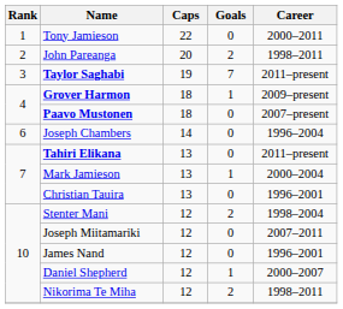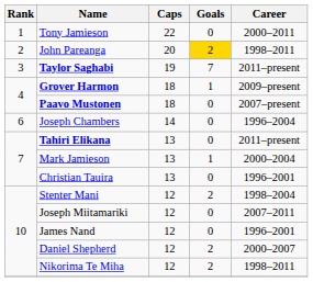 <table class="wikitable sortable" style="text-align: center;">
 <tr>
 <th width=25>Rank</th>
 <th width=150>Name</th>
 <th width=50>Caps</th>
 <th width=50>Goals</th>
 <th width=100>Career</th>
 </tr>
 <tr>
 <td>1</td>
 <td align=left><a href='#'>Tony Jamieson</a></td>
 <td>22</td>
 <td>0</td>
 <td>2000–2011</td>
 </tr>
 <tr>
 <td>2</td>
 <td align=left><a href='#'>John Pareanga</a></td>
 <td>20</td>
-<td>2</td>
+<td style="background: gold;">2</td>
 <td>1998–2011</td>
 </tr>
 <tr>
 <td>3</td>
 <td align=left><strong><a href='#'>Taylor Saghabi</a></strong></td>
 <td>19</td>
 <td>7</td>
 <td>2011–present</td>
 </tr>
 <tr>
 <td rowspan=2>4</td>
 <td align=left><strong><a href='#'>Grover Harmon</a></strong></td>
 <td>18</td>
 <td>1</td>
 <td>2009–present</td>
 </tr>
 <tr>
 <td align=left><strong><a href='#'>Paavo Mustonen</a></strong></td>
 <td>18</td>
 <td>0</td>
 <td>2007–present</td>
 </tr>
 <tr>
 <td>6</td>
 <td align=left><a href='#'>Joseph Chambers</a></td>
 <td>14</td>
 <td>0</td>
 <td>1996–2004</td>
 </tr>
 <tr>
 <td rowspan=3>7</td>
 <td align=left><strong><a href='#'>Tahiri Elikana</a></strong></td>
 <td>13</td>
 <td>0</td>
 <td>2011–present</td>
 </tr>
 <tr>
 <td align=left><a href='#'>Mark Jamieson</a></td>
 <td>13</td>
 <td>1</td>
 <td>2000–2004</td>
 </tr>
 <tr>
 <td align=left><a href='#'>Christian Tauira</a></td>
 <td>13</td>
 <td>0</td>
 <td>1996–2001</td>
 </tr>
 <tr>
 <td rowspan=5>10</td>
 <td align=left><a href='#'>Stenter Mani</a></td>
 <td>12</td>
 <td>2</td>
 <td>1998–2004</td>
 </tr>
 <tr>
 <td align=left>Joseph Miitamariki</td>
 <td>12</td>
 <td>0</td>
 <td>2007–2011</td>
 </tr>
 <tr>
 <td align=left>James Nand</td>
 <td>12</td>
 <td>0</td>
 <td>1996–2001</td>
 </tr>
 <tr>
 <td align=left><a href='#'>Daniel Shepherd</a></td>
 <td>12</td>
-<td>1</td>
+<td>2</td>
 <td>2000–2007</td>
 </tr>
 <tr>
 <td align=left><a href='#'>Nikorima Te Miha</a></td>
 <td>12</td>
 <td>2</td>
 <td>1998–2011</td>
 </tr>
 <tr>
 </tr>
 </table>
